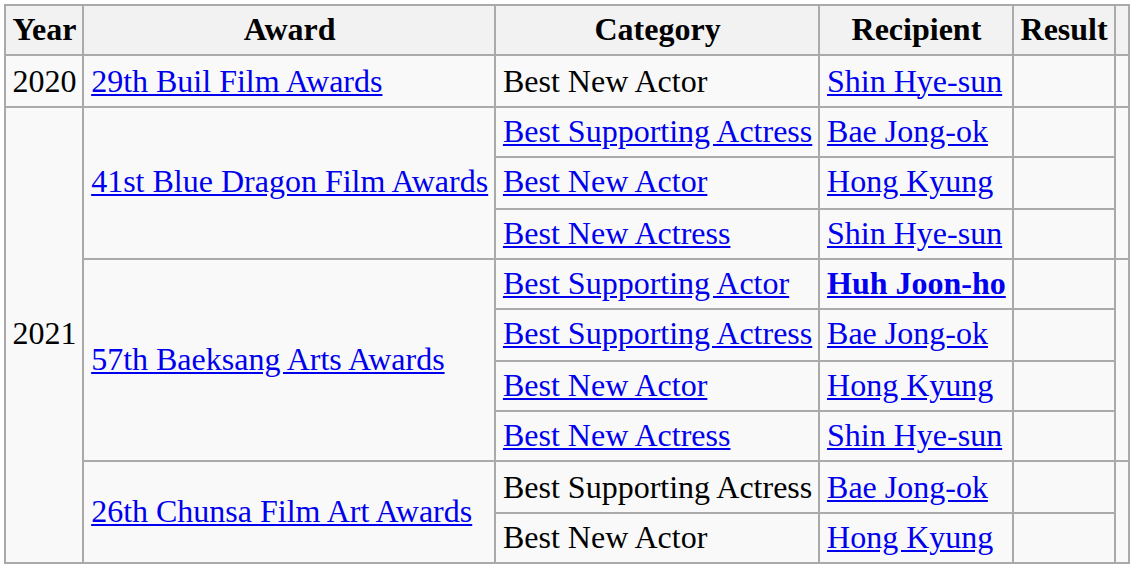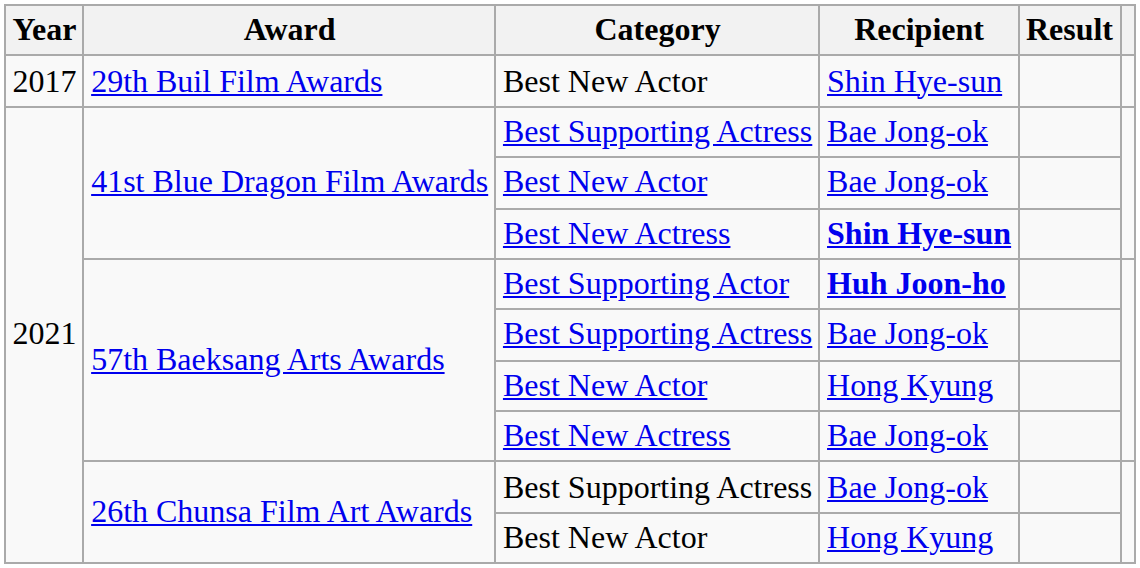 <table class="wikitable sortable plainrowheaders">
 <tr>
 <th scope="col">Year</th>
 <th scope="col">Award</th>
 <th scope="col">Category</th>
 <th scope="col">Recipient</th>
 <th scope="col">Result</th>
 <th scope="col" class="unsortable"></th>
 </tr>
 <tr>
-<td>2020</td>
+<td>2017</td>
 <td><a href='#'>29th Buil Film Awards</a></td>
 <td>Best New Actor</td>
 <td><a href='#'>Shin Hye-sun</a></td>
 <td></td>
 <td style="text-align:center;"></td>
 </tr>
 <tr>
 <td rowspan="9">2021</td>
 <td rowspan="3"><a href='#'>41st Blue Dragon Film Awards</a></td>
 <td><a href='#'>Best Supporting Actress</a></td>
 <td><a href='#'>Bae Jong-ok</a></td>
 <td></td>
 <td style="text-align:center;" rowspan="3"></td>
 </tr>
 <tr>
 <td><a href='#'>Best New Actor</a></td>
-<td><a href='#'>Hong Kyung</a></td>
+<td><a href='#'>Bae Jong-ok</a></td>
 <td></td>
 </tr>
 <tr>
 <td><a href='#'>Best New Actress</a></td>
-<td><a href='#'>Shin Hye-sun</a></td>
+<td><strong><a href='#'>Shin Hye-sun</a></strong></td>
 <td></td>
 </tr>
 <tr>
 <td rowspan="4"><a href='#'>57th Baeksang Arts Awards</a></td>
 <td><a href='#'>Best Supporting Actor</a></td>
 <td><strong><a href='#'>Huh Joon-ho</a></strong></td>
 <td></td>
 <td style="text-align:center;" rowspan="4"></td>
 </tr>
 <tr>
 <td><a href='#'>Best Supporting Actress</a></td>
 <td><a href='#'>Bae Jong-ok</a></td>
 <td></td>
 </tr>
 <tr>
 <td><a href='#'>Best New Actor</a></td>
 <td><a href='#'>Hong Kyung</a></td>
 <td></td>
 </tr>
 <tr>
 <td><a href='#'>Best New Actress</a></td>
-<td><a href='#'>Shin Hye-sun</a></td>
+<td><a href='#'>Bae Jong-ok</a></td>
 <td></td>
 </tr>
 <tr>
 <td rowspan="2"><a href='#'>26th Chunsa Film Art Awards</a></td>
 <td>Best Supporting Actress</td>
 <td><a href='#'>Bae Jong-ok</a></td>
 <td></td>
 <td rowspan="2"></td>
 </tr>
 <tr>
 <td>Best New Actor</td>
 <td><a href='#'>Hong Kyung</a></td>
 <td></td>
 </tr>
 <tr>
 </tr>
 </table>
